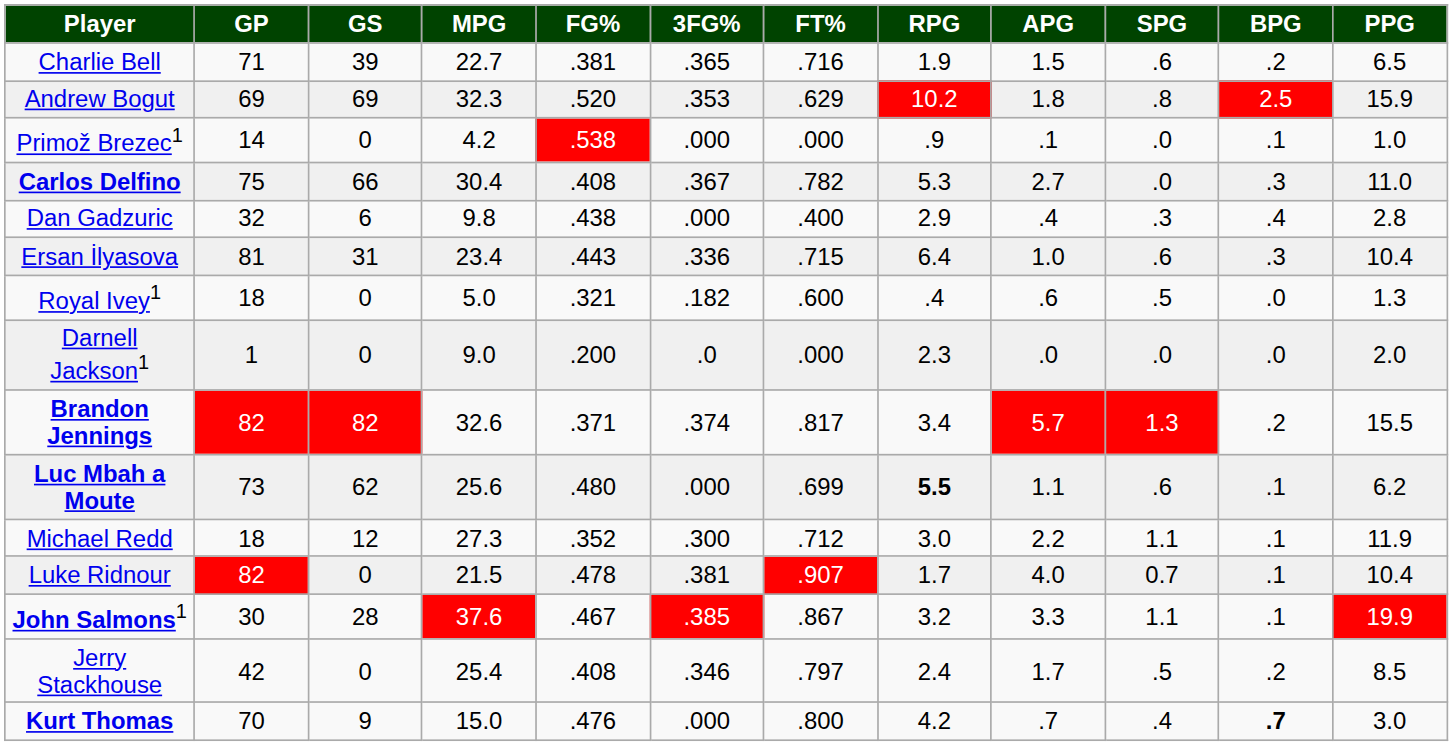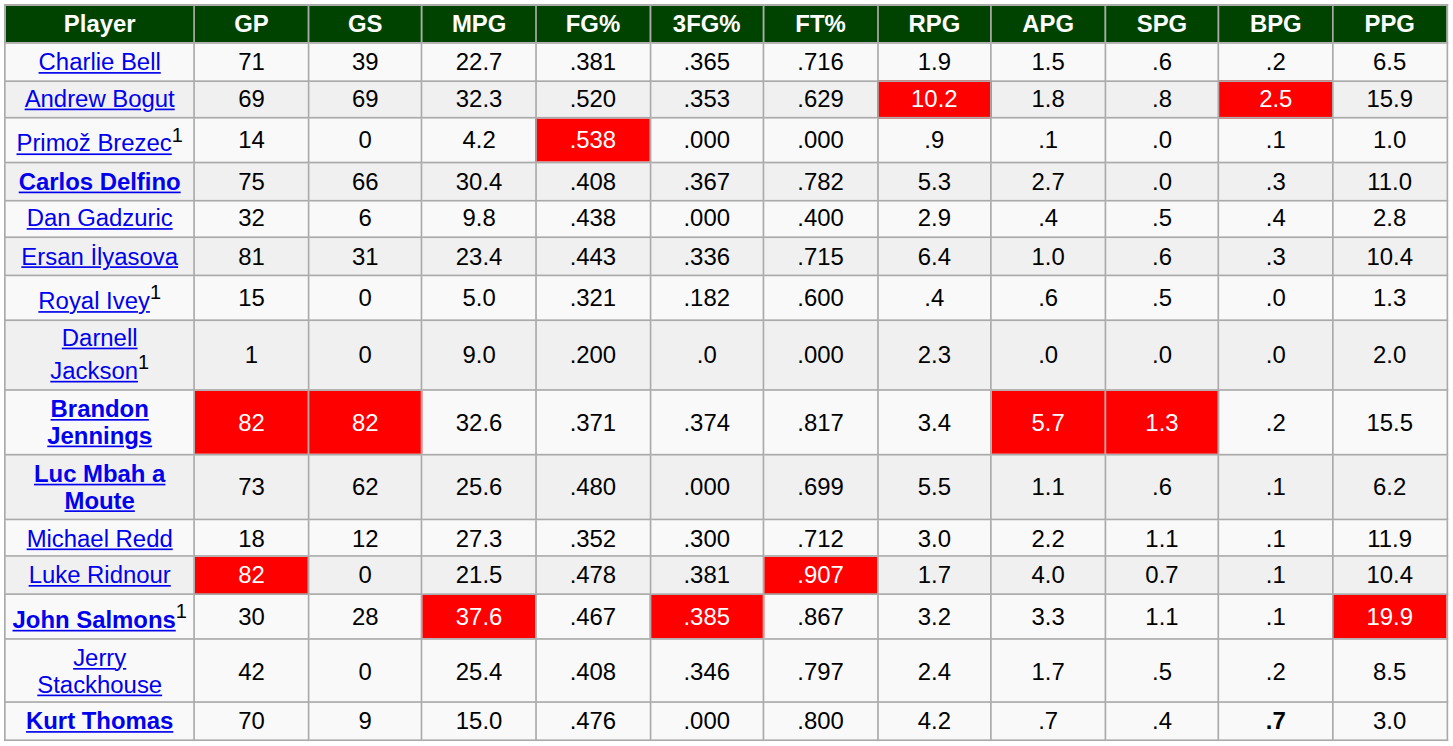 <table class="wikitable sortable" style="font-size: 90%">
 <tr>
 <th style="background:#004300;color:white;" width="10%">Player</th>
 <th style="background:#004300;color:white;" width="6%">GP</th>
 <th style="background:#004300;color:white;" width="6%">GS</th>
 <th style="background:#004300;color:white;" width="6%">MPG</th>
 <th style="background:#004300;color:white;" width="6%">FG%</th>
 <th style="background:#004300;color:white;" width="6%">3FG%</th>
 <th style="background:#004300;color:white;" width="6%">FT%</th>
 <th style="background:#004300;color:white;" width="6%">RPG</th>
 <th style="background:#004300;color:white;" width="6%">APG</th>
 <th style="background:#004300;color:white;" width="6%">SPG</th>
 <th style="background:#004300;color:white;" width="6%">BPG</th>
 <th style="background:#004300;color:white;" width="6%">PPG</th>
 </tr>
 <tr align="center" bgcolor="">
 <td><a href='#'>Charlie Bell</a></td>
 <td>71</td>
 <td>39</td>
 <td>22.7</td>
 <td>.381</td>
 <td>.365</td>
 <td>.716</td>
 <td>1.9</td>
 <td>1.5</td>
 <td>.6</td>
 <td>.2</td>
 <td>6.5</td>
 </tr>
 <tr align="center" bgcolor="#f0f0f0">
 <td><a href='#'>Andrew Bogut</a></td>
 <td>69</td>
 <td>69</td>
 <td>32.3</td>
 <td>.520</td>
 <td>.353</td>
 <td>.629</td>
 <td style="background:#FF0000;color:white;">10.2</td>
 <td>1.8</td>
 <td>.8</td>
 <td style="background:#FF0000;color:white;">2.5</td>
 <td>15.9</td>
 </tr>
 <tr align="center" bgcolor="">
 <td><a href='#'>Primož Brezec</a><sup>1</sup></td>
 <td>14</td>
 <td>0</td>
 <td>4.2</td>
 <td style="background:#FF0000;color:white;">.538</td>
 <td>.000</td>
 <td>.000</td>
 <td>.9</td>
 <td>.1</td>
 <td>.0</td>
 <td>.1</td>
 <td>1.0</td>
 </tr>
 <tr align="center" bgcolor="#f0f0f0">
 <td><strong><a href='#'>Carlos Delfino</a></strong></td>
 <td>75</td>
 <td>66</td>
 <td>30.4</td>
 <td>.408</td>
 <td>.367</td>
 <td>.782</td>
 <td>5.3</td>
 <td>2.7</td>
 <td>.0</td>
 <td>.3</td>
 <td>11.0</td>
 </tr>
 <tr align="center" bgcolor="">
 <td><a href='#'>Dan Gadzuric</a></td>
 <td>32</td>
 <td>6</td>
 <td>9.8</td>
 <td>.438</td>
 <td>.000</td>
 <td>.400</td>
 <td>2.9</td>
 <td>.4</td>
-<td>.3</td>
+<td>.5</td>
 <td>.4</td>
 <td>2.8</td>
 </tr>
 <tr align="center" bgcolor="#f0f0f0">
 <td><a href='#'>Ersan İlyasova</a></td>
 <td>81</td>
 <td>31</td>
 <td>23.4</td>
 <td>.443</td>
 <td>.336</td>
 <td>.715</td>
 <td>6.4</td>
 <td>1.0</td>
 <td>.6</td>
 <td>.3</td>
 <td>10.4</td>
 </tr>
 <tr align="center" bgcolor="">
 <td><a href='#'>Royal Ivey</a><sup>1</sup></td>
-<td>18</td>
+<td>15</td>
 <td>0</td>
 <td>5.0</td>
 <td>.321</td>
 <td>.182</td>
 <td>.600</td>
 <td>.4</td>
 <td>.6</td>
 <td>.5</td>
 <td>.0</td>
 <td>1.3</td>
 </tr>
 <tr align="center" bgcolor="#f0f0f0">
 <td><a href='#'>Darnell Jackson</a><sup>1</sup></td>
 <td>1</td>
 <td>0</td>
 <td>9.0</td>
 <td>.200</td>
 <td>.0</td>
 <td>.000</td>
 <td>2.3</td>
 <td>.0</td>
 <td>.0</td>
 <td>.0</td>
 <td>2.0</td>
 </tr>
 <tr align="center" bgcolor="">
 <td><strong><a href='#'>Brandon Jennings</a></strong></td>
 <td style="background:#FF0000;color:white;">82</td>
 <td style="background:#FF0000;color:white;">82</td>
 <td>32.6</td>
 <td>.371</td>
 <td>.374</td>
 <td>.817</td>
 <td>3.4</td>
 <td style="background:#FF0000;color:white;">5.7</td>
 <td style="background:#FF0000;color:white;">1.3</td>
 <td>.2</td>
 <td>15.5</td>
 </tr>
 <tr align="center" bgcolor="#f0f0f0">
 <td><strong><a href='#'>Luc Mbah a Moute</a></strong></td>
 <td>73</td>
 <td>62</td>
 <td>25.6</td>
 <td>.480</td>
 <td>.000</td>
 <td>.699</td>
-<td><strong>5.5</strong></td>
+<td>5.5</td>
 <td>1.1</td>
 <td>.6</td>
 <td>.1</td>
 <td>6.2</td>
 </tr>
 <tr align="center" bgcolor="">
 <td><a href='#'>Michael Redd</a></td>
 <td>18</td>
 <td>12</td>
 <td>27.3</td>
 <td>.352</td>
 <td>.300</td>
 <td>.712</td>
 <td>3.0</td>
 <td>2.2</td>
 <td>1.1</td>
 <td>.1</td>
 <td>11.9</td>
 </tr>
 <tr align="center" bgcolor="#f0f0f0">
 <td><a href='#'>Luke Ridnour</a></td>
 <td style="background:#FF0000;color:white;">82</td>
 <td>0</td>
 <td>21.5</td>
 <td>.478</td>
 <td>.381</td>
 <td style="background:#FF0000;color:white;">.907</td>
 <td>1.7</td>
 <td>4.0</td>
 <td>0.7</td>
 <td>.1</td>
 <td>10.4</td>
 </tr>
 <tr align="center" bgcolor="">
 <td><strong><a href='#'>John Salmons</a></strong><sup>1</sup></td>
 <td>30</td>
 <td>28</td>
 <td style="background:#FF0000;color:white;">37.6</td>
 <td>.467</td>
 <td style="background:#FF0000;color:white;">.385</td>
 <td>.867</td>
 <td>3.2</td>
 <td>3.3</td>
 <td>1.1</td>
 <td>.1</td>
 <td style="background:#FF0000;color:white;">19.9</td>
 </tr>
 <tr align="center" bgcolor="">
 <td><a href='#'>Jerry Stackhouse</a></td>
 <td>42</td>
 <td>0</td>
 <td>25.4</td>
 <td>.408</td>
 <td>.346</td>
 <td>.797</td>
 <td>2.4</td>
 <td>1.7</td>
 <td>.5</td>
 <td>.2</td>
 <td>8.5</td>
 </tr>
 <tr align="center" bgcolor="">
 <td><strong><a href='#'>Kurt Thomas</a></strong></td>
 <td>70</td>
 <td>9</td>
 <td>15.0</td>
 <td>.476</td>
 <td>.000</td>
 <td>.800</td>
 <td>4.2</td>
 <td>.7</td>
 <td>.4</td>
 <td><strong>.7</strong></td>
 <td>3.0</td>
 </tr>
 </table>
